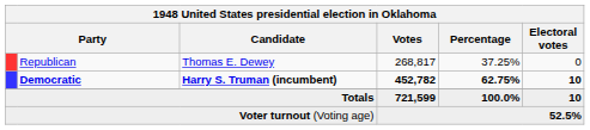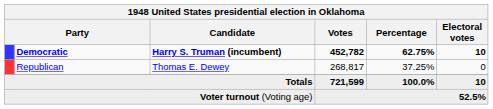 <table class="wikitable" style="font-size: 95%;">
 <tr>
 <th colspan="6">1948 United States presidential election in Oklahoma</th>
 </tr>
 <tr>
 <th colspan="2" style="width: 15em">Party</th>
 <th style="width: 17em">Candidate</th>
 <th style="width: 5em">Votes</th>
 <th style="width: 7em">Percentage</th>
 <th style="width: 5em">Electoral votes</th>
 </tr>
 <tr>
+<th style="background-color:#3333FF; width: 3px"></th>
+<td style="width: 130px"><strong><a href='#'>Democratic</a></strong></td>
+<td><strong><a href='#'>Harry S. Truman</a> (incumbent)</strong></td>
+<td align="right"><strong>452,782</strong></td>
+<td align="right"><strong>62.75%</strong></td>
+<td align="right"><strong>10</strong></td>
+</tr>
+<tr>
 <th style="background-color:#FF3333; width: 3px"></th>
 <td style="width: 130px"><a href='#'>Republican</a></td>
 <td><a href='#'>Thomas E. Dewey</a></td>
 <td align="right">268,817</td>
 <td align="right">37.25%</td>
 <td align="right">0</td>
-</tr>
-<tr>
-<th style="background-color:#3333FF; width: 3px"></th>
-<td style="width: 130px"><strong><a href='#'>Democratic</a></strong></td>
-<td><strong><a href='#'>Harry S. Truman</a> (incumbent)</strong></td>
-<td align="right"><strong>452,782</strong></td>
-<td align="right"><strong>62.75%</strong></td>
-<td align="right"><strong>10</strong></td>
 </tr>
 <tr>
 </tr>
 <tr>
 </tr>
 <tr bgcolor="#EEEEEE">
 <td colspan="3" align="right"><strong>Totals</strong></td>
 <td align="right"><strong>721,599</strong></td>
 <td align="right"><strong>100.0%</strong></td>
 <td align="right"><strong>10</strong></td>
 </tr>
 <tr bgcolor="#EEEEEE">
 <td colspan="3" align="right"><strong>Voter turnout</strong> (Voting age)</td>
 <td colspan="3" align="right"><strong>52.5%</strong></td>
 </tr>
 </table>
